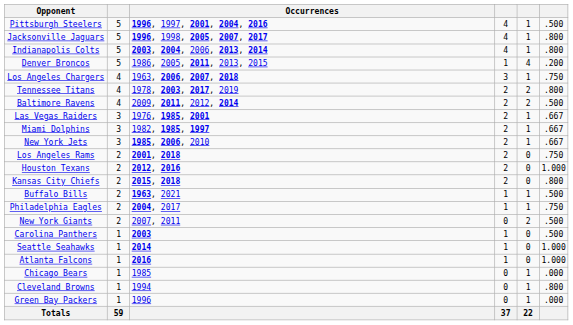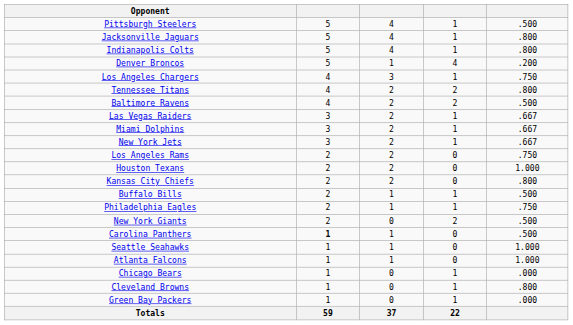 <table class="wikitable sortable" style="text-align: center; width: 72%;">
 <tr>
 <th width="160">Opponent</th>
 <th width="30"></th>
-<th>Occurrences</th>
 <th width="30"></th>
 <th width="30"></th>
 <th width="40"></th>
 </tr>
 <tr>
 <td><a href='#'>Pittsburgh Steelers</a></td>
 <td>5</td>
-<td align=left><strong><a href='#'>1996</a></strong>, <a href='#'>1997</a>, <strong><a href='#'>2001</a></strong>, <strong><a href='#'>2004</a></strong>, <strong><a href='#'>2016</a></strong></td>
 <td>4</td>
 <td>1</td>
 <td>.500</td>
 </tr>
 <tr>
 <td><a href='#'>Jacksonville Jaguars</a></td>
 <td>5</td>
-<td align=left><strong><a href='#'>1996</a></strong>, <a href='#'>1998</a>, <strong><a href='#'>2005</a></strong>, <strong><a href='#'>2007</a></strong>, <strong><a href='#'>2017</a></strong></td>
 <td>4</td>
 <td>1</td>
 <td>.800</td>
 </tr>
 <tr>
 <td><a href='#'>Indianapolis Colts</a></td>
 <td>5</td>
-<td align=left><strong><a href='#'>2003</a></strong>, <strong><a href='#'>2004</a></strong>, <a href='#'>2006</a>, <strong><a href='#'>2013</a></strong>, <strong><a href='#'>2014</a></strong></td>
 <td>4</td>
 <td>1</td>
 <td>.800</td>
 </tr>
 <tr>
 <td><a href='#'>Denver Broncos</a></td>
 <td>5</td>
-<td align=left><a href='#'>1986</a>, <a href='#'>2005</a>, <strong><a href='#'>2011</a></strong>, <a href='#'>2013</a>, <a href='#'>2015</a></td>
 <td>1</td>
 <td>4</td>
 <td>.200</td>
 </tr>
 <tr>
 <td><a href='#'>Los Angeles Chargers</a></td>
 <td>4</td>
-<td align=left><a href='#'>1963</a>, <strong><a href='#'>2006</a></strong>, <strong><a href='#'>2007</a></strong>, <strong><a href='#'>2018</a></strong></td>
 <td>3</td>
 <td>1</td>
 <td>.750</td>
 </tr>
 <tr>
 <td><a href='#'>Tennessee Titans</a></td>
 <td>4</td>
-<td align=left><a href='#'>1978</a>, <strong><a href='#'>2003</a></strong>, <strong><a href='#'>2017</a></strong>,  <a href='#'>2019</a></td>
 <td>2</td>
 <td>2</td>
 <td>.800</td>
 </tr>
 <tr>
 <td><a href='#'>Baltimore Ravens</a></td>
 <td>4</td>
-<td align=left><a href='#'>2009</a>, <strong><a href='#'>2011</a></strong>, <a href='#'>2012</a>, <strong><a href='#'>2014</a></strong></td>
 <td>2</td>
 <td>2</td>
 <td>.500</td>
 </tr>
 <tr>
 <td><a href='#'>Las Vegas Raiders</a></td>
 <td>3</td>
-<td align=left><a href='#'>1976</a>, <strong><a href='#'>1985</a></strong>,  <strong><a href='#'>2001</a></strong></td>
 <td>2</td>
 <td>1</td>
 <td>.667</td>
 </tr>
 <tr>
 <td><a href='#'>Miami Dolphins</a></td>
 <td>3</td>
-<td align=left><a href='#'>1982</a>, <strong><a href='#'>1985</a></strong>,  <strong><a href='#'>1997</a></strong></td>
 <td>2</td>
 <td>1</td>
 <td>.667</td>
 </tr>
 <tr>
 <td><a href='#'>New York Jets</a></td>
 <td>3</td>
-<td align=left><strong><a href='#'>1985</a></strong>, <strong><a href='#'>2006</a></strong>,  <a href='#'>2010</a></td>
 <td>2</td>
 <td>1</td>
 <td>.667</td>
 </tr>
 <tr>
 <td><a href='#'>Los Angeles Rams</a></td>
 <td>2</td>
-<td align=left><strong><a href='#'>2001</a></strong>, <strong><a href='#'>2018</a></strong></td>
 <td>2</td>
 <td>0</td>
 <td>.750</td>
 </tr>
 <tr>
 <td><a href='#'>Houston Texans</a></td>
 <td>2</td>
-<td align=left><strong><a href='#'>2012</a></strong>, <strong><a href='#'>2016</a></strong></td>
 <td>2</td>
 <td>0</td>
 <td>1.000</td>
 </tr>
 <tr>
 <td><a href='#'>Kansas City Chiefs</a></td>
 <td>2</td>
-<td align=left><strong><a href='#'>2015</a></strong>, <strong><a href='#'>2018</a></strong></td>
 <td>2</td>
 <td>0</td>
 <td>.800</td>
 </tr>
 <tr>
 <td><a href='#'>Buffalo Bills</a></td>
 <td>2</td>
-<td style="text-align:left"><strong><a href='#'>1963</a></strong>, <a href='#'>2021</a></td>
 <td>1</td>
 <td>1</td>
 <td>.500</td>
 </tr>
 <tr>
 <td><a href='#'>Philadelphia Eagles</a></td>
 <td>2</td>
-<td align=left><strong><a href='#'>2004</a></strong>, <a href='#'>2017</a></td>
 <td>1</td>
 <td>1</td>
 <td>.750</td>
 </tr>
 <tr>
 <td><a href='#'>New York Giants</a></td>
 <td>2</td>
-<td align=left><a href='#'>2007</a>, <a href='#'>2011</a></td>
 <td>0</td>
 <td>2</td>
 <td>.500</td>
 </tr>
 <tr>
 <td><a href='#'>Carolina Panthers</a></td>
-<td>1</td>
-<td align=left><strong><a href='#'>2003</a></strong></td>
+<td><strong>1</strong></td>
 <td>1</td>
 <td>0</td>
 <td>.500</td>
 </tr>
 <tr>
 <td><a href='#'>Seattle Seahawks</a></td>
 <td>1</td>
-<td align=left><strong><a href='#'>2014</a></strong></td>
 <td>1</td>
 <td>0</td>
 <td>1.000</td>
 </tr>
 <tr>
 <td><a href='#'>Atlanta Falcons</a></td>
 <td>1</td>
-<td align=left><strong><a href='#'>2016</a></strong></td>
 <td>1</td>
 <td>0</td>
 <td>1.000</td>
 </tr>
 <tr>
 <td><a href='#'>Chicago Bears</a></td>
 <td>1</td>
-<td align=left><a href='#'>1985</a></td>
 <td>0</td>
 <td>1</td>
 <td>.000</td>
 </tr>
 <tr>
 <td><a href='#'>Cleveland Browns</a></td>
 <td>1</td>
-<td align=left><a href='#'>1994</a></td>
 <td>0</td>
 <td>1</td>
 <td>.800</td>
 </tr>
 <tr>
 <td><a href='#'>Green Bay Packers</a></td>
 <td>1</td>
-<td align=left><a href='#'>1996</a></td>
 <td>0</td>
 <td>1</td>
 <td>.000</td>
 </tr>
 <tr>
 <th>Totals</th>
 <th>59</th>
-<th></th>
 <th>37</th>
 <th>22</th>
 <th></th>
 </tr>
 </table>
